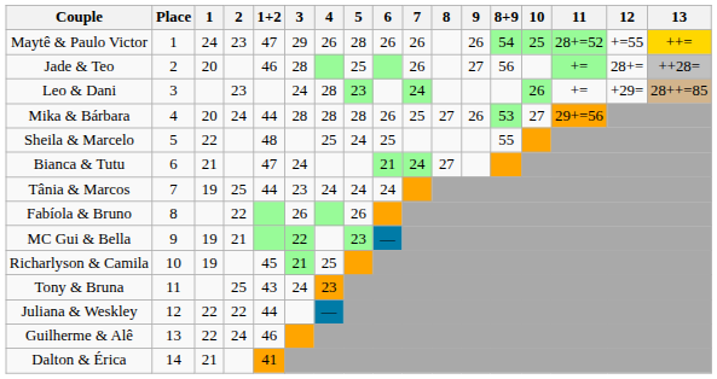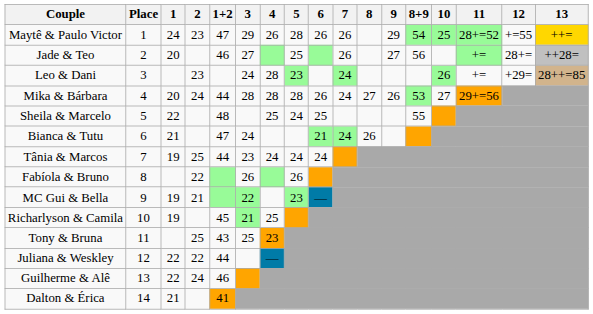 <table class="wikitable sortable" style="margin:auto; text-align:center; white-space:nowrap; width:auto;">
 <tr>
 <th width=45>Couple</th>
 <th width=23>Place</th>
 <th width=23>1</th>
 <th width=23>2</th>
 <th width=23>1+2</th>
 <th width=23>3</th>
 <th width=23>4</th>
 <th width=23>5</th>
 <th width=23>6</th>
 <th width=23>7</th>
 <th width=23>8</th>
 <th width=23>9</th>
 <th width=23>8+9</th>
 <th width=23>10</th>
 <th width=23>11</th>
 <th width=23>12</th>
 <th width=23>13</th>
 </tr>
 <tr>
 <td>Maytê & Paulo Victor</td>
 <td>1</td>
 <td>24</td>
 <td>23</td>
 <td>47</td>
 <td>29</td>
 <td>26</td>
 <td>28</td>
 <td>26</td>
 <td>26</td>
 <td></td>
-<td>26</td>
+<td>29</td>
 <td bgcolor=98FB98>54</td>
 <td bgcolor=98FB98>25</td>
 <td bgcolor=98FB98>28+=52</td>
 <td>+=55</td>
 <td bgcolor="FFD700">++=</td>
 </tr>
 <tr>
 <td>Jade & Teo</td>
 <td>2</td>
 <td>20</td>
 <td></td>
 <td>46</td>
-<td>28</td>
+<td>27</td>
 <td bgcolor=98FB98></td>
 <td>25</td>
 <td bgcolor=98FB98></td>
 <td>26</td>
 <td></td>
 <td>27</td>
 <td>56</td>
 <td></td>
 <td bgcolor=98FB98>+=</td>
 <td>28+=</td>
 <td bgcolor=C0C0C0>++28=</td>
 </tr>
 <tr>
 <td>Leo & Dani</td>
 <td>3</td>
 <td></td>
 <td>23</td>
 <td></td>
 <td>24</td>
 <td>28</td>
 <td bgcolor=98FB98>23</td>
 <td></td>
 <td bgcolor=98FB98>24</td>
 <td></td>
 <td></td>
 <td></td>
 <td bgcolor=98FB98>26</td>
 <td>+=</td>
 <td>+29=</td>
 <td bgcolor=D2B48C>28++=85</td>
 </tr>
 <tr>
 <td>Mika & Bárbara</td>
 <td>4</td>
 <td>20</td>
 <td>24</td>
 <td>44</td>
 <td>28</td>
 <td>28</td>
 <td>28</td>
 <td>26</td>
-<td>25</td>
+<td>24</td>
 <td>27</td>
 <td>26</td>
 <td bgcolor=98FB98>53</td>
 <td>27</td>
 <td bgcolor=FFA500>29+=56</td>
 <td bgcolor=A9A9A9 colspan=2></td>
 </tr>
 <tr>
 <td>Sheila & Marcelo</td>
 <td>5</td>
 <td>22</td>
 <td></td>
 <td>48</td>
 <td></td>
 <td>25</td>
 <td>24</td>
 <td>25</td>
 <td></td>
 <td></td>
 <td></td>
 <td>55</td>
 <td bgcolor=FFA500></td>
 <td bgcolor=A9A9A9 colspan=3></td>
 </tr>
 <tr>
 <td>Bianca & Tutu</td>
 <td>6</td>
 <td>21</td>
 <td></td>
 <td>47</td>
 <td>24</td>
 <td></td>
 <td></td>
 <td bgcolor=98FB98>21</td>
 <td bgcolor=98FB98>24</td>
-<td>27</td>
+<td>26</td>
 <td></td>
 <td bgcolor=FFA500></td>
 <td bgcolor=A9A9A9 colspan=5></td>
 </tr>
 <tr>
 <td>Tânia & Marcos</td>
 <td>7</td>
 <td>19</td>
 <td>25</td>
 <td>44</td>
 <td>23</td>
 <td>24</td>
 <td>24</td>
 <td>24</td>
 <td bgcolor=FFA500></td>
 <td bgcolor=A9A9A9 colspan=8></td>
 </tr>
 <tr>
 <td>Fabíola & Bruno</td>
 <td>8</td>
 <td></td>
 <td>22</td>
 <td bgcolor=98FB98></td>
 <td>26</td>
 <td bgcolor=98FB98></td>
 <td>26</td>
 <td bgcolor=FFA500></td>
 <td bgcolor=A9A9A9 colspan=9></td>
 </tr>
 <tr>
 <td>MC Gui & Bella</td>
 <td>9</td>
 <td>19</td>
 <td>21</td>
 <td bgcolor=98FB98></td>
 <td bgcolor=98FB98>22</td>
 <td></td>
 <td bgcolor=98FB98>23</td>
 <td bgcolor=007BA7>—</td>
 <td bgcolor=A9A9A9 colspan=9></td>
 </tr>
 <tr>
 <td>Richarlyson & Camila</td>
 <td>10</td>
 <td>19</td>
 <td></td>
 <td>45</td>
 <td bgcolor=98FB98>21</td>
 <td>25</td>
 <td bgcolor=FFA500></td>
 <td bgcolor=A9A9A9 colspan=10></td>
 </tr>
 <tr>
 <td>Tony & Bruna</td>
 <td>11</td>
 <td></td>
 <td>25</td>
 <td>43</td>
-<td>24</td>
+<td>25</td>
 <td bgcolor=FFA500>23</td>
 <td bgcolor=A9A9A9 colspan=11></td>
 </tr>
 <tr>
 <td>Juliana & Weskley</td>
 <td>12</td>
 <td>22</td>
 <td>22</td>
 <td>44</td>
 <td></td>
 <td bgcolor=007BA7>—</td>
 <td bgcolor=A9A9A9 colspan=11></td>
 </tr>
 <tr>
 <td>Guilherme & Alê</td>
 <td>13</td>
 <td>22</td>
 <td>24</td>
 <td>46</td>
 <td bgcolor=FFA500></td>
 <td bgcolor=A9A9A9 colspan=12></td>
 </tr>
 <tr>
 <td>Dalton & Érica</td>
 <td>14</td>
 <td>21</td>
 <td></td>
 <td bgcolor=FFA500>41</td>
 <td bgcolor=A9A9A9 colspan=13></td>
 </tr>
 </table>
